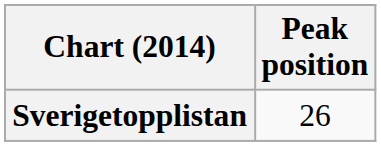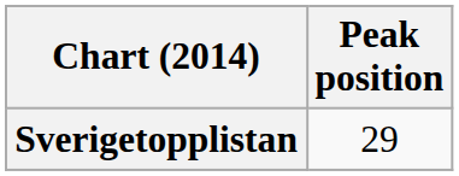 <table class="wikitable plainrowheaders sortable" style="text-align:center;" border="1">
 <tr>
 <th scope="col">Chart (2014)</th>
 <th scope="col">Peak<br>position</th>
 </tr>
 <tr>
 <th scope="row">Sverigetopplistan</th>
-<td>26</td>
+<td>29</td>
 </tr>
 </table>
